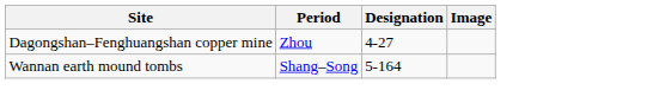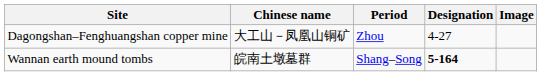 <table class="wikitable">
 <tr>
 <th>Site</th>
+<th>Chinese name</th>
 <th>Period</th>
 <th>Designation</th>
 <th>Image</th>
 </tr>
 <tr>
 <td>Dagongshan–Fenghuangshan copper mine</td>
+<td>大工山－凤凰山铜矿</td>
 <td><a href='#'>Zhou</a></td>
 <td>4-27</td>
 <td></td>
 </tr>
 <tr>
 <td>Wannan earth mound tombs</td>
+<td>皖南土墩墓群</td>
 <td><a href='#'>Shang</a>–<a href='#'>Song</a></td>
-<td>5-164</td>
+<td><strong>5-164</strong></td>
 <td></td>
 </tr>
 </table>
